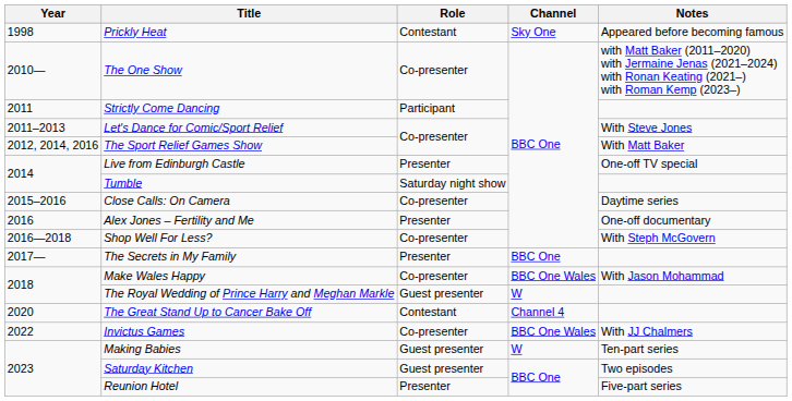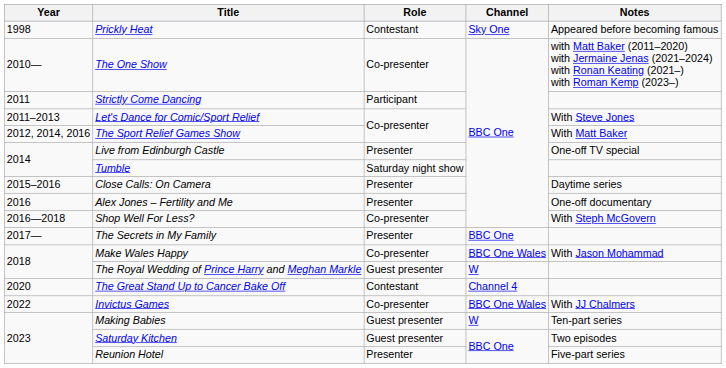 <table class="wikitable">
 <tr style="background:#b0c4de; text-align:center;">
 <th>Year</th>
 <th>Title</th>
 <th>Role</th>
 <th>Channel</th>
 <th>Notes</th>
 </tr>
 <tr>
 <td>1998</td>
 <td><em><a href='#'>Prickly Heat</a></em></td>
 <td>Contestant</td>
 <td><a href='#'>Sky One</a></td>
 <td>Appeared before becoming famous</td>
 </tr>
 <tr>
 <td>2010—</td>
 <td><em><a href='#'>The One Show</a></em></td>
 <td>Co-presenter</td>
 <td rowspan=9><a href='#'>BBC One</a></td>
 <td>with <a href='#'>Matt Baker</a> (2011–2020) <br> with <a href='#'>Jermaine Jenas</a> (2021–2024) <br> with <a href='#'>Ronan Keating</a> (2021–) <br> with <a href='#'>Roman Kemp</a> (2023–)</td>
 </tr>
 <tr>
 <td>2011</td>
 <td><em><a href='#'>Strictly Come Dancing</a></em></td>
 <td>Participant</td>
 <td></td>
 </tr>
 <tr>
 <td>2011–2013</td>
 <td><em><a href='#'>Let's Dance for Comic/Sport Relief</a></em></td>
 <td rowspan="2">Co-presenter</td>
 <td>With <a href='#'>Steve Jones</a></td>
 </tr>
 <tr>
 <td>2012, 2014, 2016</td>
 <td><em><a href='#'>The Sport Relief Games Show</a></em></td>
 <td>With <a href='#'>Matt Baker</a></td>
 </tr>
 <tr>
 <td rowspan=2>2014</td>
 <td><em>Live from Edinburgh Castle</em></td>
 <td>Presenter</td>
 <td>One-off TV special</td>
 </tr>
 <tr>
 <td><em><a href='#'>Tumble</a></em></td>
 <td>Saturday night show</td>
 <td></td>
 </tr>
 <tr>
 <td>2015–2016</td>
 <td><em>Close Calls: On Camera</em></td>
-<td>Co-presenter</td>
+<td>Presenter</td>
 <td>Daytime series</td>
 </tr>
 <tr>
 <td>2016</td>
 <td><em>Alex Jones – Fertility and Me</em></td>
 <td>Presenter</td>
 <td>One-off documentary</td>
 </tr>
 <tr>
 <td>2016—2018</td>
 <td><em>Shop Well For Less?</em></td>
 <td>Co-presenter</td>
 <td>With <a href='#'>Steph McGovern</a></td>
 </tr>
 <tr>
 <td>2017—</td>
 <td><em>The Secrets in My Family</em></td>
 <td>Presenter</td>
 <td><a href='#'>BBC One</a></td>
 <td></td>
 </tr>
 <tr>
 <td rowspan="2">2018</td>
 <td><em>Make Wales Happy</em></td>
 <td>Co-presenter</td>
 <td><a href='#'>BBC One Wales</a></td>
 <td>With <a href='#'>Jason Mohammad</a></td>
 </tr>
 <tr>
 <td><em>The Royal Wedding of <a href='#'>Prince Harry</a> and <a href='#'>Meghan Markle</a></em></td>
 <td>Guest presenter</td>
 <td><a href='#'>W</a></td>
 <td></td>
 </tr>
 <tr>
 <td>2020</td>
 <td><em><a href='#'>The Great Stand Up to Cancer Bake Off</a></em></td>
 <td>Contestant</td>
 <td><a href='#'>Channel 4</a></td>
 <td></td>
 </tr>
 <tr>
 <td>2022</td>
 <td><em><a href='#'>Invictus Games</a></em></td>
 <td>Co-presenter</td>
 <td><a href='#'>BBC One Wales</a></td>
 <td>With <a href='#'>JJ Chalmers</a></td>
 </tr>
 <tr>
 <td rowspan=3>2023</td>
 <td><em>Making Babies</em></td>
 <td>Guest presenter</td>
 <td><a href='#'>W</a></td>
 <td>Ten-part series</td>
 </tr>
 <tr>
 <td><em><a href='#'>Saturday Kitchen</a></em></td>
 <td>Guest presenter</td>
 <td rowspan=2><a href='#'>BBC One</a></td>
 <td>Two episodes</td>
 </tr>
 <tr>
 <td><em>Reunion Hotel</em></td>
 <td>Presenter</td>
 <td>Five-part series</td>
 </tr>
 </table>
